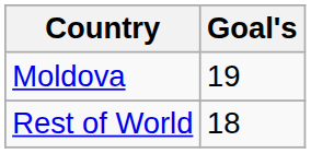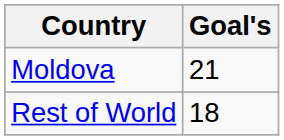 <table class="wikitable">
 <tr>
 <th>Country</th>
 <th>Goal's</th>
 </tr>
 <tr>
 <td> <a href='#'>Moldova</a></td>
-<td>19</td>
+<td>21</td>
 </tr>
 <tr>
 <td> <a href='#'>Rest of World</a></td>
 <td>18</td>
 </tr>
 </table>
